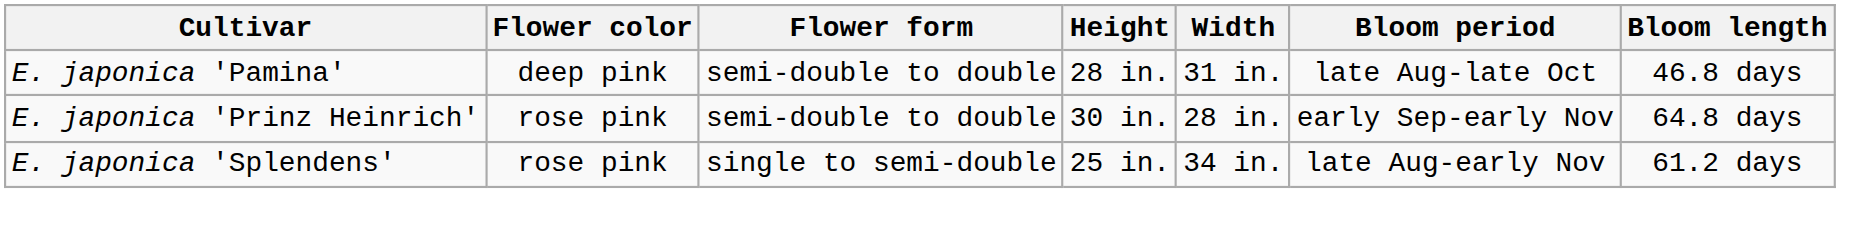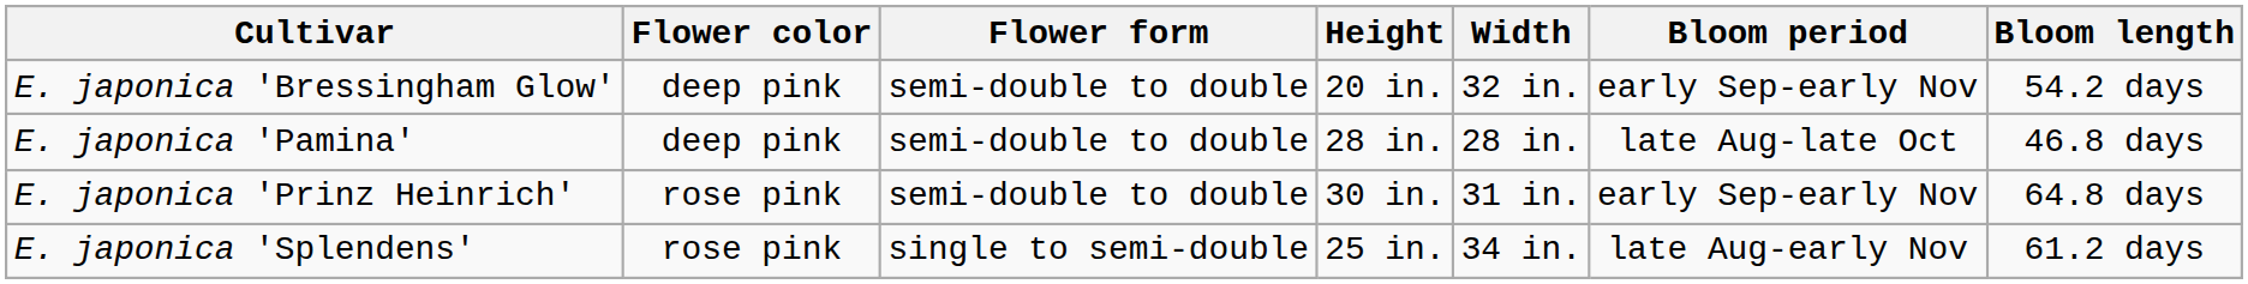 <table class="wikitable">
 <tr>
 <th>Cultivar</th>
 <th>Flower color</th>
 <th>Flower form</th>
 <th>Height</th>
 <th>Width</th>
 <th>Bloom period</th>
 <th>Bloom length</th>
 </tr>
 <tr>
+<td><em>E. japonica</em> 'Bressingham Glow'</td>
+<td style="text-align: center">deep pink</td>
+<td style="text-align: center">semi-double to double</td>
+<td style="text-align: center">20 in.</td>
+<td style="text-align: center">32 in.</td>
+<td style="text-align: center">early Sep-early Nov</td>
+<td style="text-align: center">54.2 days</td>
+</tr>
+<tr>
 <td><em>E. japonica</em> 'Pamina'</td>
 <td style="text-align: center">deep pink</td>
 <td style="text-align: center">semi-double to double</td>
 <td style="text-align: center">28 in.</td>
-<td style="text-align: center">31 in.</td>
+<td style="text-align: center">28 in.</td>
 <td style="text-align: center">late Aug-late Oct</td>
 <td style="text-align: center">46.8 days</td>
 </tr>
 <tr>
 <td><em>E. japonica</em> 'Prinz Heinrich'</td>
 <td style="text-align: center">rose pink</td>
 <td style="text-align: center">semi-double to double</td>
 <td style="text-align: center">30 in.</td>
-<td style="text-align: center">28 in.</td>
+<td style="text-align: center">31 in.</td>
 <td style="text-align: center">early Sep-early Nov</td>
 <td style="text-align: center">64.8 days</td>
 </tr>
 <tr>
 <td><em>E. japonica</em> 'Splendens'</td>
 <td style="text-align: center">rose pink</td>
 <td style="text-align: center">single to semi-double</td>
 <td style="text-align: center">25 in.</td>
 <td style="text-align: center">34 in.</td>
 <td style="text-align: center">late Aug-early Nov</td>
 <td style="text-align: center">61.2 days</td>
 </tr>
 </table>
